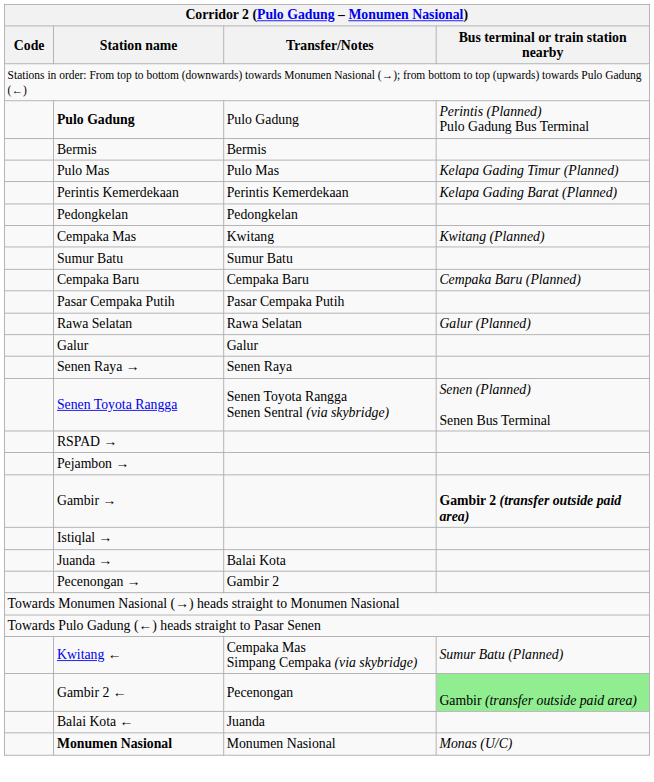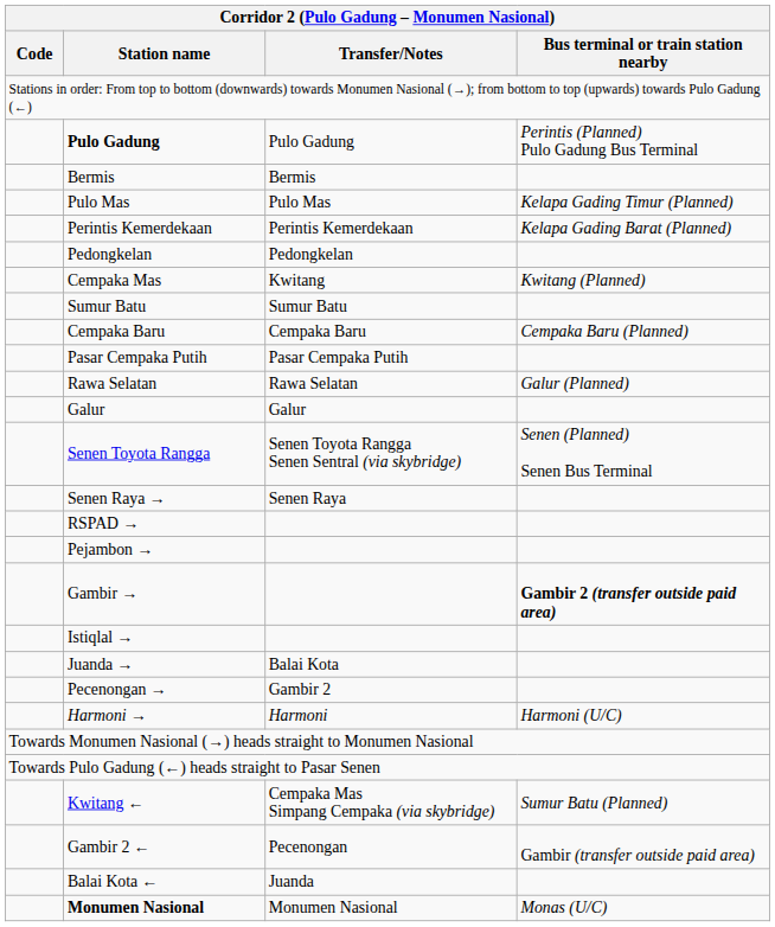 <table class="wikitable" style="font-size:100%">
 <tr>
 <th colspan="4" style="text-align:center"> Corridor 2 (<a href='#'>Pulo Gadung</a> – <a href='#'>Monumen Nasional</a>)</th>
 </tr>
 <tr>
 <th width="50">Code</th>
 <th width="190">Station name</th>
 <th width="240">Transfer/Notes</th>
 <th width="240">Bus terminal or train station nearby</th>
 </tr>
 <tr>
 <td colspan="4"><small>Stations in order: From top to bottom (downwards) towards Monumen Nasional (→); from bottom to top (upwards) towards Pulo Gadung (←)</small></td>
 </tr>
 <tr>
 <td style="text-align:center"><strong></strong><br><strong></strong></td>
 <td><strong>Pulo Gadung</strong></td>
 <td>   Pulo Gadung</td>
 <td><em> Perintis (Planned)</em><br> Pulo Gadung Bus Terminal</td>
 </tr>
 <tr>
 <td style="text-align:center"><strong></strong></td>
 <td>Bermis</td>
 <td> Bermis</td>
 <td></td>
 </tr>
 <tr>
 <td style="text-align:center"><strong></strong></td>
 <td>Pulo Mas</td>
 <td> Pulo Mas</td>
 <td> <em>Kelapa Gading Timur (Planned)</em><br> </td>
 </tr>
 <tr>
 <td style="text-align:center"><strong></strong></td>
 <td>Perintis Kemerdekaan</td>
 <td> Perintis Kemerdekaan</td>
 <td> <em>Kelapa Gading Barat (Planned)</em></td>
 </tr>
 <tr>
 <td style="text-align:center"><strong></strong></td>
 <td>Pedongkelan</td>
 <td> Pedongkelan</td>
 <td></td>
 </tr>
 <tr>
 <td style="text-align:center"><strong></strong></td>
 <td>Cempaka Mas</td>
 <td>   Kwitang</td>
 <td> <em>Kwitang (Planned)</em></td>
 </tr>
 <tr>
 <td style="text-align:center"><strong></strong></td>
 <td>Sumur Batu</td>
 <td>  Sumur Batu</td>
 <td></td>
 </tr>
 <tr>
 <td style="text-align:center"><strong></strong></td>
 <td>Cempaka Baru</td>
 <td>  Cempaka Baru</td>
 <td> <em>Cempaka Baru (Planned)</em></td>
 </tr>
 <tr>
 <td style="text-align:center"><strong></strong></td>
 <td>Pasar Cempaka Putih</td>
 <td>  Pasar Cempaka Putih</td>
 <td></td>
 </tr>
 <tr>
 <td style="text-align:center"><strong></strong></td>
 <td>Rawa Selatan</td>
 <td>  Rawa Selatan</td>
 <td> <em>Galur (Planned)</em></td>
 </tr>
 <tr>
 <td style="text-align:center"><strong></strong></td>
 <td>Galur</td>
 <td>  Galur</td>
 <td></td>
 </tr>
 <tr>
 <td style="text-align:center"><strong></strong><br><strong></strong></td>
+<td><a href='#'>Senen Toyota Rangga</a></td>
+<td>   Senen Toyota Rangga<br>  Senen Sentral <em>(via skybridge)</em></td>
+<td> <em>Senen (Planned)</em><br>  <br> Senen Bus Terminal</td>
+</tr>
+<tr>
+<td style="text-align:center"><strong></strong><br><strong></strong></td>
 <td>Senen Raya →</td>
 <td> Senen Raya</td>
 <td></td>
-</tr>
-<tr>
-<td style="text-align:center"><strong></strong><br><strong></strong></td>
-<td><a href='#'>Senen Toyota Rangga</a></td>
-<td>   Senen Toyota Rangga<br>  Senen Sentral <em>(via skybridge)</em></td>
-<td> <em>Senen (Planned)</em><br>  <br> Senen Bus Terminal</td>
 </tr>
 <tr>
 <td style="text-align:center"><strong></strong></td>
 <td>RSPAD →</td>
 <td></td>
 <td></td>
 </tr>
 <tr>
 <td style="text-align:center"><strong></strong></td>
 <td>Pejambon →</td>
 <td></td>
 <td></td>
 </tr>
 <tr>
 <td style="text-align:center"><strong></strong></td>
 <td>Gambir →</td>
 <td></td>
 <td><strong> <br>  Gambir 2 <em>(transfer outside paid area)</em></strong></td>
 </tr>
 <tr>
 <td style="text-align:center"><strong></strong></td>
 <td>Istiqlal →</td>
 <td></td>
 <td></td>
 </tr>
 <tr>
 <td style="text-align:center"><strong></strong><br><strong></strong></td>
 <td>Juanda →</td>
 <td>     Balai Kota</td>
 <td> </td>
 </tr>
 <tr>
 <td style="text-align:center"><strong></strong><br><strong></strong></td>
 <td>Pecenongan →</td>
 <td> Gambir 2</td>
 <td></td>
 </tr>
 <tr>
+<td style="text-align:center"><strong></strong><br><strong></strong></td>
+<td><em>Harmoni →</em></td>
+<td>   <em>Harmoni</em></td>
+<td><em> Harmoni (U/C)</em></td>
+</tr>
+<tr>
 <td colspan="4">Towards Monumen Nasional (<em>→</em>) heads straight to Monumen Nasional</td>
 </tr>
 <tr>
 <td colspan="4">Towards Pulo Gadung (←) heads straight to Pasar Senen</td>
 </tr>
 <tr>
 <td style="text-align:center"><strong></strong></td>
 <td><a href='#'>Kwitang</a> ←</td>
 <td>  Cempaka Mas<br>  Simpang Cempaka <em>(via skybridge)</em></td>
 <td> <em>Sumur Batu (Planned)</em></td>
 </tr>
 <tr>
 <td style="text-align:center"><strong></strong></td>
 <td>Gambir 2 ←</td>
 <td>    Pecenongan</td>
-<td style="background: lightgreen;"> <br> Gambir <em>(transfer outside paid area)</em></td>
+<td> <br> Gambir <em>(transfer outside paid area)</em></td>
 </tr>
 <tr>
 <td style="text-align:center"><strong></strong></td>
 <td>Balai Kota ←</td>
 <td>    Juanda</td>
 <td></td>
 </tr>
 <tr>
 <td style="text-align:center"><strong></strong><br><strong></strong></td>
 <td><strong>Monumen Nasional</strong></td>
 <td>    Monumen Nasional</td>
 <td> <em>Monas (U/C)</em></td>
 </tr>
 </table>
